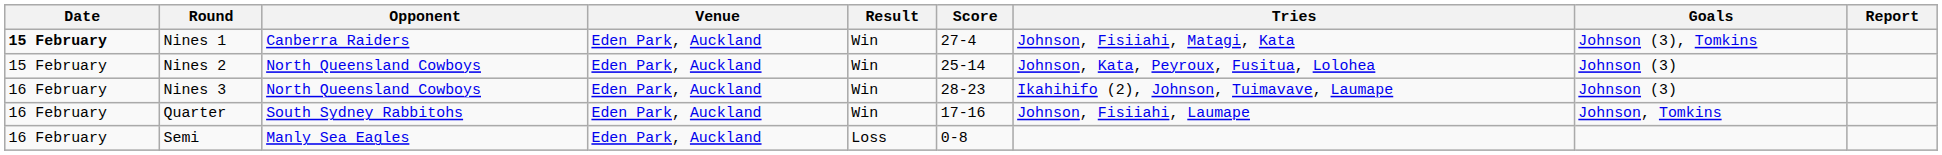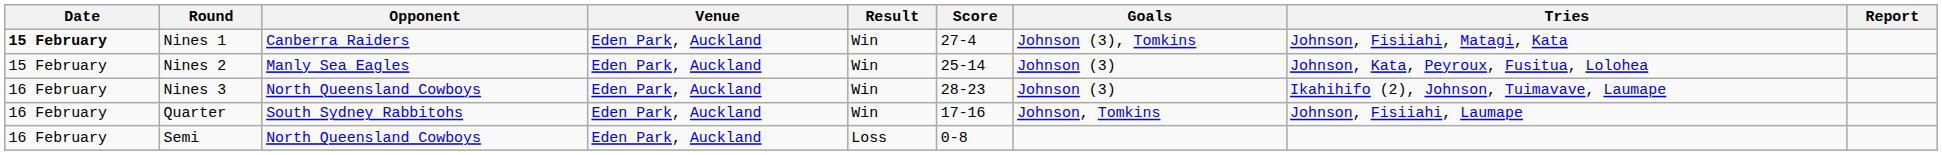 <table class="wikitable" style="font-size:75%;" width="100%">
 <tr>
 <th>Date</th>
 <th>Round</th>
 <th>Opponent</th>
 <th>Venue</th>
 <th>Result</th>
 <th>Score</th>
+<th>Goals</th>
 <th>Tries</th>
-<th>Goals</th>
 <th>Report</th>
 </tr>
 <tr>
 <td><strong>15 February</strong></td>
 <td>Nines 1</td>
 <td> <a href='#'>Canberra Raiders</a></td>
 <td><a href='#'>Eden Park</a>, <a href='#'>Auckland</a></td>
 <td>Win</td>
 <td>27-4</td>
+<td><a href='#'>Johnson</a> (3), <a href='#'>Tomkins</a></td>
 <td><a href='#'>Johnson</a>, <a href='#'>Fisiiahi</a>, <a href='#'>Matagi</a>, <a href='#'>Kata</a></td>
-<td><a href='#'>Johnson</a> (3), <a href='#'>Tomkins</a></td>
 <td></td>
 </tr>
 <tr>
 <td>15 February</td>
 <td>Nines 2</td>
-<td> <a href='#'>North Queensland Cowboys</a></td>
+<td> <a href='#'>Manly Sea Eagles</a></td>
 <td><a href='#'>Eden Park</a>, <a href='#'>Auckland</a></td>
 <td>Win</td>
 <td>25-14</td>
+<td><a href='#'>Johnson</a> (3)</td>
 <td><a href='#'>Johnson</a>, <a href='#'>Kata</a>, <a href='#'>Peyroux</a>, <a href='#'>Fusitua</a>, <a href='#'>Lolohea</a></td>
-<td><a href='#'>Johnson</a> (3)</td>
 <td></td>
 </tr>
 <tr>
 <td>16 February</td>
 <td>Nines 3</td>
 <td> <a href='#'>North Queensland Cowboys</a></td>
 <td><a href='#'>Eden Park</a>, <a href='#'>Auckland</a></td>
 <td>Win</td>
 <td>28-23</td>
+<td><a href='#'>Johnson</a> (3)</td>
 <td><a href='#'>Ikahihifo</a> (2), <a href='#'>Johnson</a>, <a href='#'>Tuimavave</a>, <a href='#'>Laumape</a></td>
-<td><a href='#'>Johnson</a> (3)</td>
 <td></td>
 </tr>
 <tr>
 <td>16 February</td>
 <td>Quarter</td>
 <td> <a href='#'>South Sydney Rabbitohs</a></td>
 <td><a href='#'>Eden Park</a>, <a href='#'>Auckland</a></td>
 <td>Win</td>
 <td>17-16</td>
+<td><a href='#'>Johnson</a>, <a href='#'>Tomkins</a></td>
 <td><a href='#'>Johnson</a>, <a href='#'>Fisiiahi</a>, <a href='#'>Laumape</a></td>
-<td><a href='#'>Johnson</a>, <a href='#'>Tomkins</a></td>
 <td></td>
 </tr>
 <tr>
 <td>16 February</td>
 <td>Semi</td>
-<td> <a href='#'>Manly Sea Eagles</a></td>
+<td> <a href='#'>North Queensland Cowboys</a></td>
 <td><a href='#'>Eden Park</a>, <a href='#'>Auckland</a></td>
 <td>Loss</td>
 <td>0-8</td>
 <td></td>
 <td></td>
 <td></td>
 </tr>
 </table>
